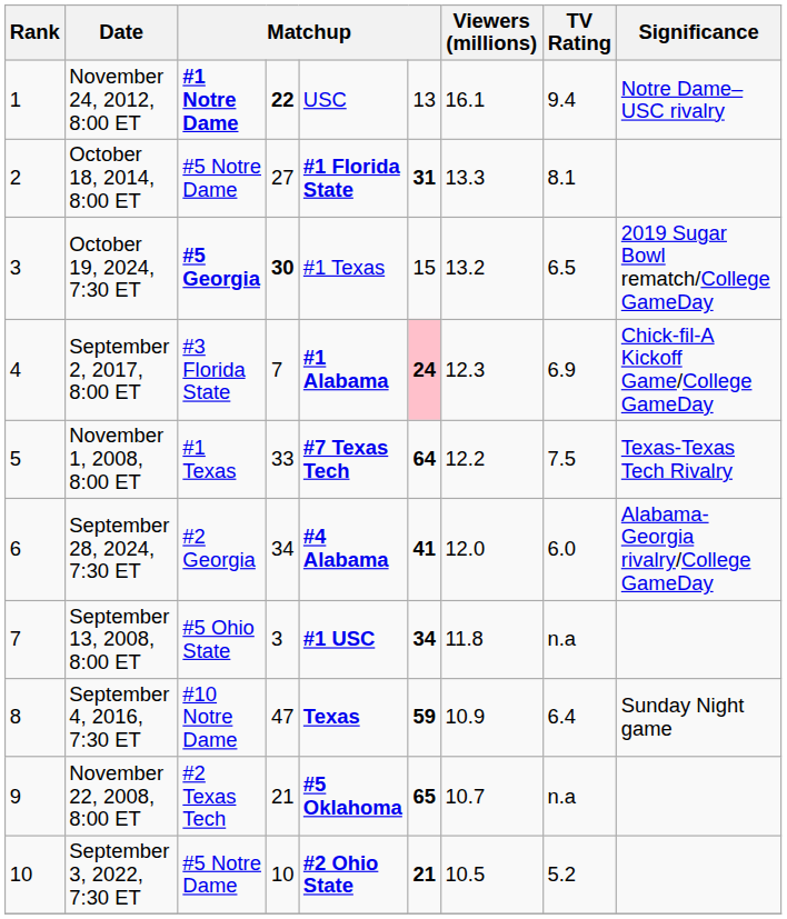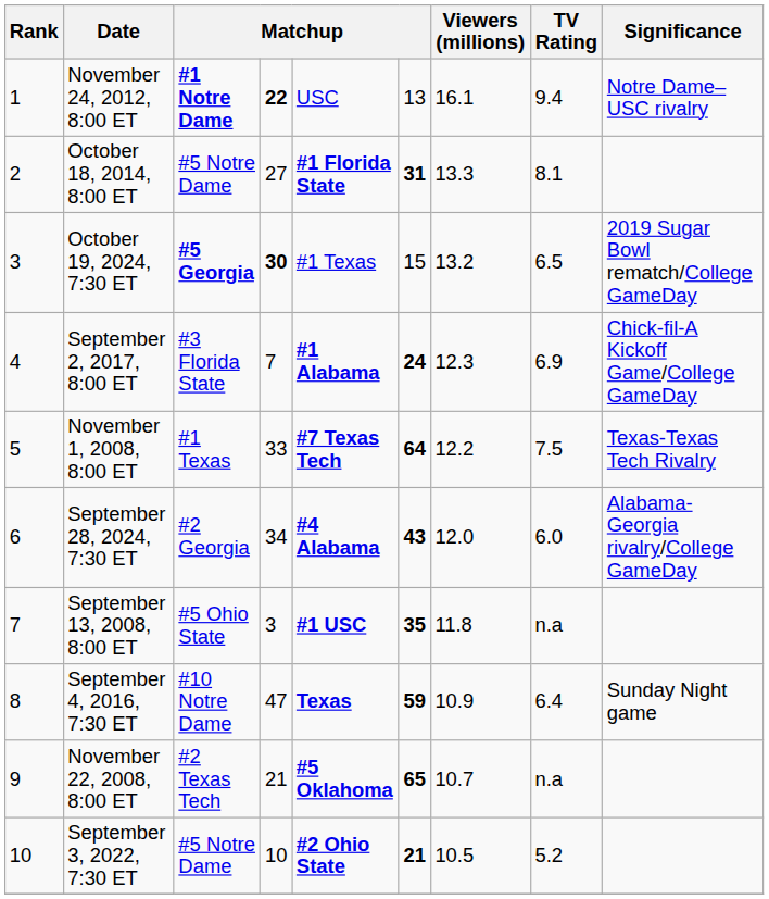 <table class="wikitable">
 <tr>
 <th>Rank</th>
 <th>Date</th>
 <th colspan="4">Matchup</th>
 <th>Viewers (millions)</th>
 <th>TV Rating</th>
 <th>Significance</th>
 </tr>
 <tr>
 <td>1</td>
 <td>November 24, 2012, 8:00 ET</td>
 <td><strong><a href='#'>#1 Notre Dame</a></strong></td>
 <td><strong>22</strong></td>
 <td><a href='#'>USC</a></td>
 <td>13</td>
 <td>16.1</td>
 <td>9.4</td>
 <td><a href='#'>Notre Dame–USC rivalry</a></td>
 </tr>
 <tr>
 <td>2</td>
 <td>October 18, 2014, 8:00 ET</td>
 <td><a href='#'>#5 Notre Dame</a></td>
 <td>27</td>
 <td><strong><a href='#'>#1 Florida State</a></strong></td>
 <td><strong>31</strong></td>
 <td>13.3</td>
 <td>8.1</td>
 <td></td>
 </tr>
 <tr>
 <td>3</td>
 <td>October 19, 2024, 7:30 ET</td>
 <td><strong><a href='#'>#5 Georgia</a></strong></td>
 <td><strong>30</strong></td>
 <td><a href='#'>#1 Texas</a></td>
 <td>15</td>
 <td>13.2</td>
 <td>6.5</td>
 <td><a href='#'>2019 Sugar Bowl</a> rematch/<a href='#'>College GameDay</a></td>
 </tr>
 <tr>
 <td>4</td>
 <td>September 2, 2017, 8:00 ET</td>
 <td><a href='#'>#3 Florida State</a></td>
 <td>7</td>
 <td><strong><a href='#'>#1 Alabama</a></strong></td>
-<td style="background: pink;"><strong>24</strong></td>
+<td><strong>24</strong></td>
 <td>12.3</td>
 <td>6.9</td>
 <td><a href='#'>Chick-fil-A Kickoff Game</a>/<a href='#'>College GameDay</a></td>
 </tr>
 <tr>
 <td>5</td>
 <td>November 1, 2008, 8:00 ET</td>
 <td><a href='#'>#1 Texas</a></td>
 <td>33</td>
 <td><strong><a href='#'>#7 Texas Tech</a></strong></td>
 <td><strong>64</strong></td>
 <td>12.2</td>
 <td>7.5</td>
 <td><a href='#'>Texas-Texas Tech Rivalry</a></td>
 </tr>
 <tr>
 <td>6</td>
 <td>September 28, 2024, 7:30 ET</td>
 <td><a href='#'>#2 Georgia</a></td>
 <td>34</td>
 <td><strong><a href='#'>#4 Alabama</a></strong></td>
-<td><strong>41</strong></td>
+<td><strong>43</strong></td>
 <td>12.0</td>
 <td>6.0</td>
 <td><a href='#'>Alabama-Georgia rivalry</a>/<a href='#'>College GameDay</a></td>
 </tr>
 <tr>
 <td>7</td>
 <td>September 13, 2008, 8:00 ET</td>
 <td><a href='#'>#5 Ohio State</a></td>
 <td>3</td>
 <td><strong><a href='#'>#1 USC</a></strong></td>
-<td><strong>34</strong></td>
+<td><strong>35</strong></td>
 <td>11.8</td>
 <td>n.a</td>
 <td></td>
 </tr>
 <tr>
 <td>8</td>
 <td>September 4, 2016, 7:30 ET</td>
 <td><a href='#'>#10 Notre Dame</a></td>
 <td>47</td>
 <td><strong><a href='#'>Texas</a></strong></td>
 <td><strong>59</strong></td>
 <td>10.9</td>
 <td>6.4</td>
 <td>Sunday Night game</td>
 </tr>
 <tr>
 <td>9</td>
 <td>November 22, 2008, 8:00 ET</td>
 <td><a href='#'>#2 Texas Tech</a></td>
 <td>21</td>
 <td><strong><a href='#'>#5 Oklahoma</a></strong></td>
 <td><strong>65</strong></td>
 <td>10.7</td>
 <td>n.a</td>
 <td></td>
 </tr>
 <tr>
 <td>10</td>
 <td>September 3, 2022, 7:30 ET</td>
 <td><a href='#'>#5 Notre Dame</a></td>
 <td>10</td>
 <td><strong><a href='#'>#2 Ohio State</a></strong></td>
 <td><strong>21</strong></td>
 <td>10.5</td>
 <td>5.2</td>
 <td></td>
 </tr>
 <tr>
 </tr>
 </table>
